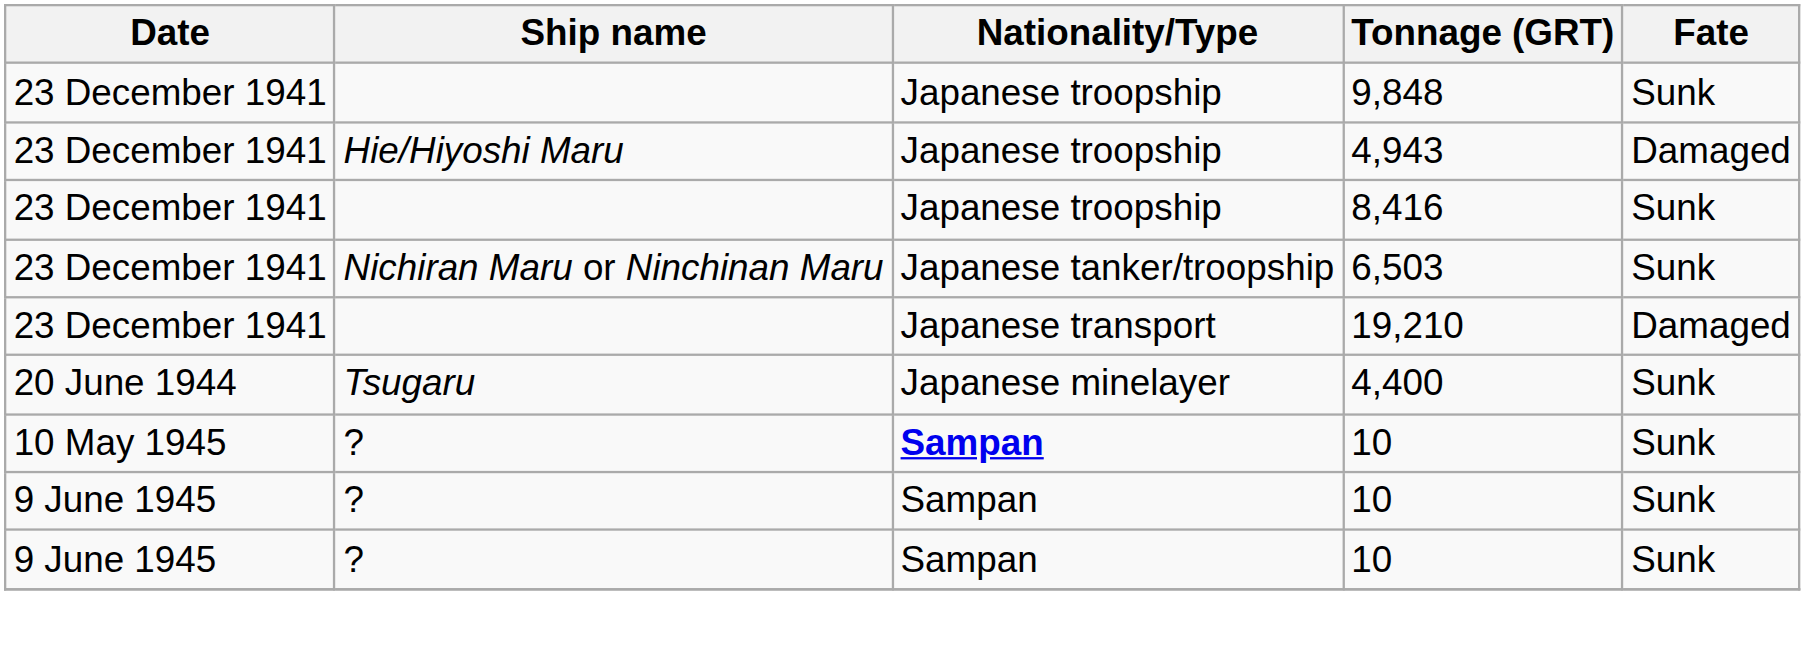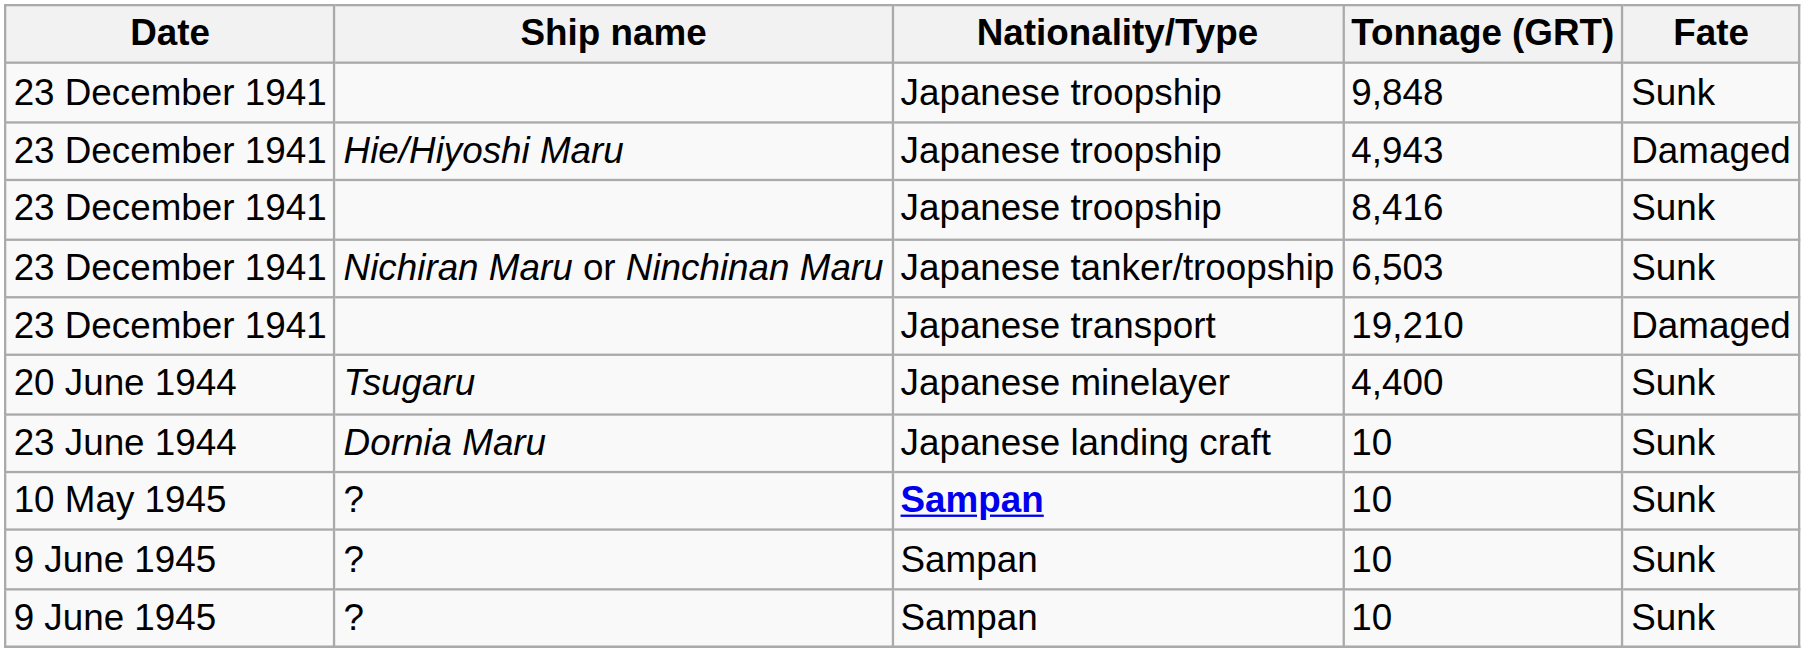 <table class="wikitable">
 <tr>
 <th>Date</th>
 <th>Ship name</th>
 <th>Nationality/Type</th>
 <th>Tonnage (GRT)</th>
 <th>Fate</th>
 </tr>
 <tr>
 <td>23 December 1941</td>
 <td></td>
 <td>Japanese troopship</td>
 <td>9,848</td>
 <td>Sunk</td>
 </tr>
 <tr>
 <td>23 December 1941</td>
 <td><em>Hie/Hiyoshi Maru</em></td>
 <td>Japanese troopship</td>
 <td>4,943</td>
 <td>Damaged</td>
 </tr>
 <tr>
 <td>23 December 1941</td>
 <td></td>
 <td>Japanese troopship</td>
 <td>8,416</td>
 <td>Sunk</td>
 </tr>
 <tr>
 <td>23 December 1941</td>
 <td><em>Nichiran Maru</em> or <em>Ninchinan Maru</em></td>
 <td>Japanese tanker/troopship</td>
 <td>6,503</td>
 <td>Sunk</td>
 </tr>
 <tr>
 <td>23 December 1941</td>
 <td></td>
 <td>Japanese transport</td>
 <td>19,210</td>
 <td>Damaged</td>
 </tr>
 <tr>
 <td>20 June 1944</td>
 <td><em>Tsugaru</em></td>
 <td>Japanese minelayer</td>
 <td>4,400</td>
 <td>Sunk</td>
 </tr>
 <tr>
+<td>23 June 1944</td>
+<td><em>Dornia Maru</em></td>
+<td>Japanese landing craft</td>
+<td>10</td>
+<td>Sunk</td>
+</tr>
+<tr>
 <td>10 May 1945</td>
 <td>?</td>
 <td><strong><a href='#'>Sampan</a></strong></td>
 <td>10</td>
 <td>Sunk</td>
 </tr>
 <tr>
 <td>9 June 1945</td>
 <td>?</td>
 <td>Sampan</td>
 <td>10</td>
 <td>Sunk</td>
 </tr>
 <tr>
 <td>9 June 1945</td>
 <td>?</td>
 <td>Sampan</td>
 <td>10</td>
 <td>Sunk</td>
 </tr>
 <tr>
 </tr>
 </table>
